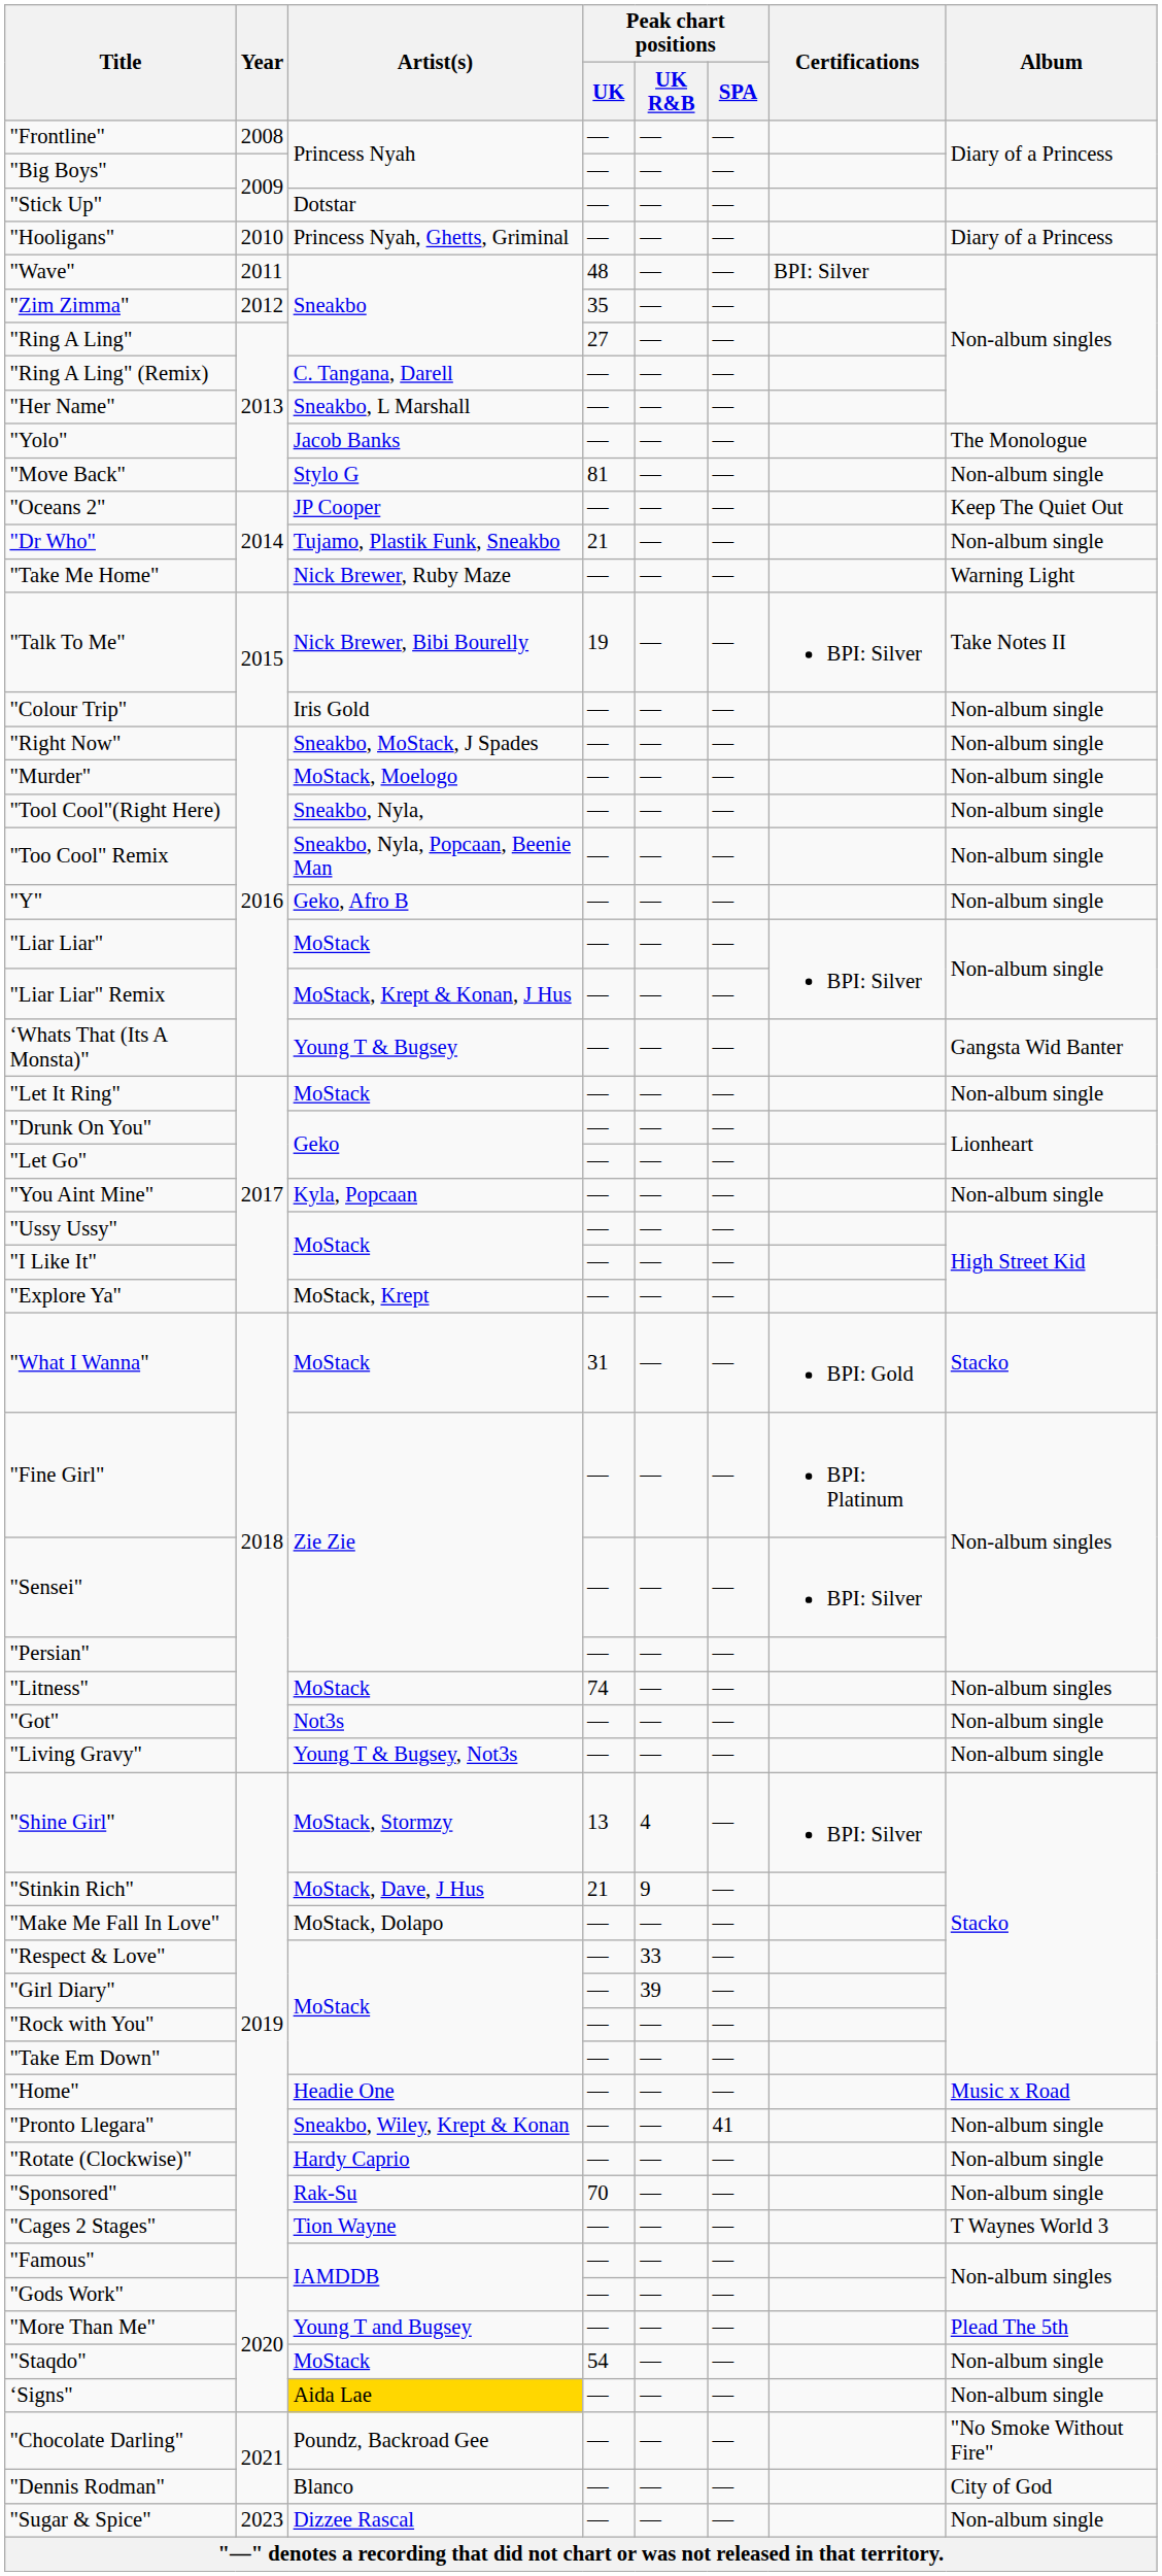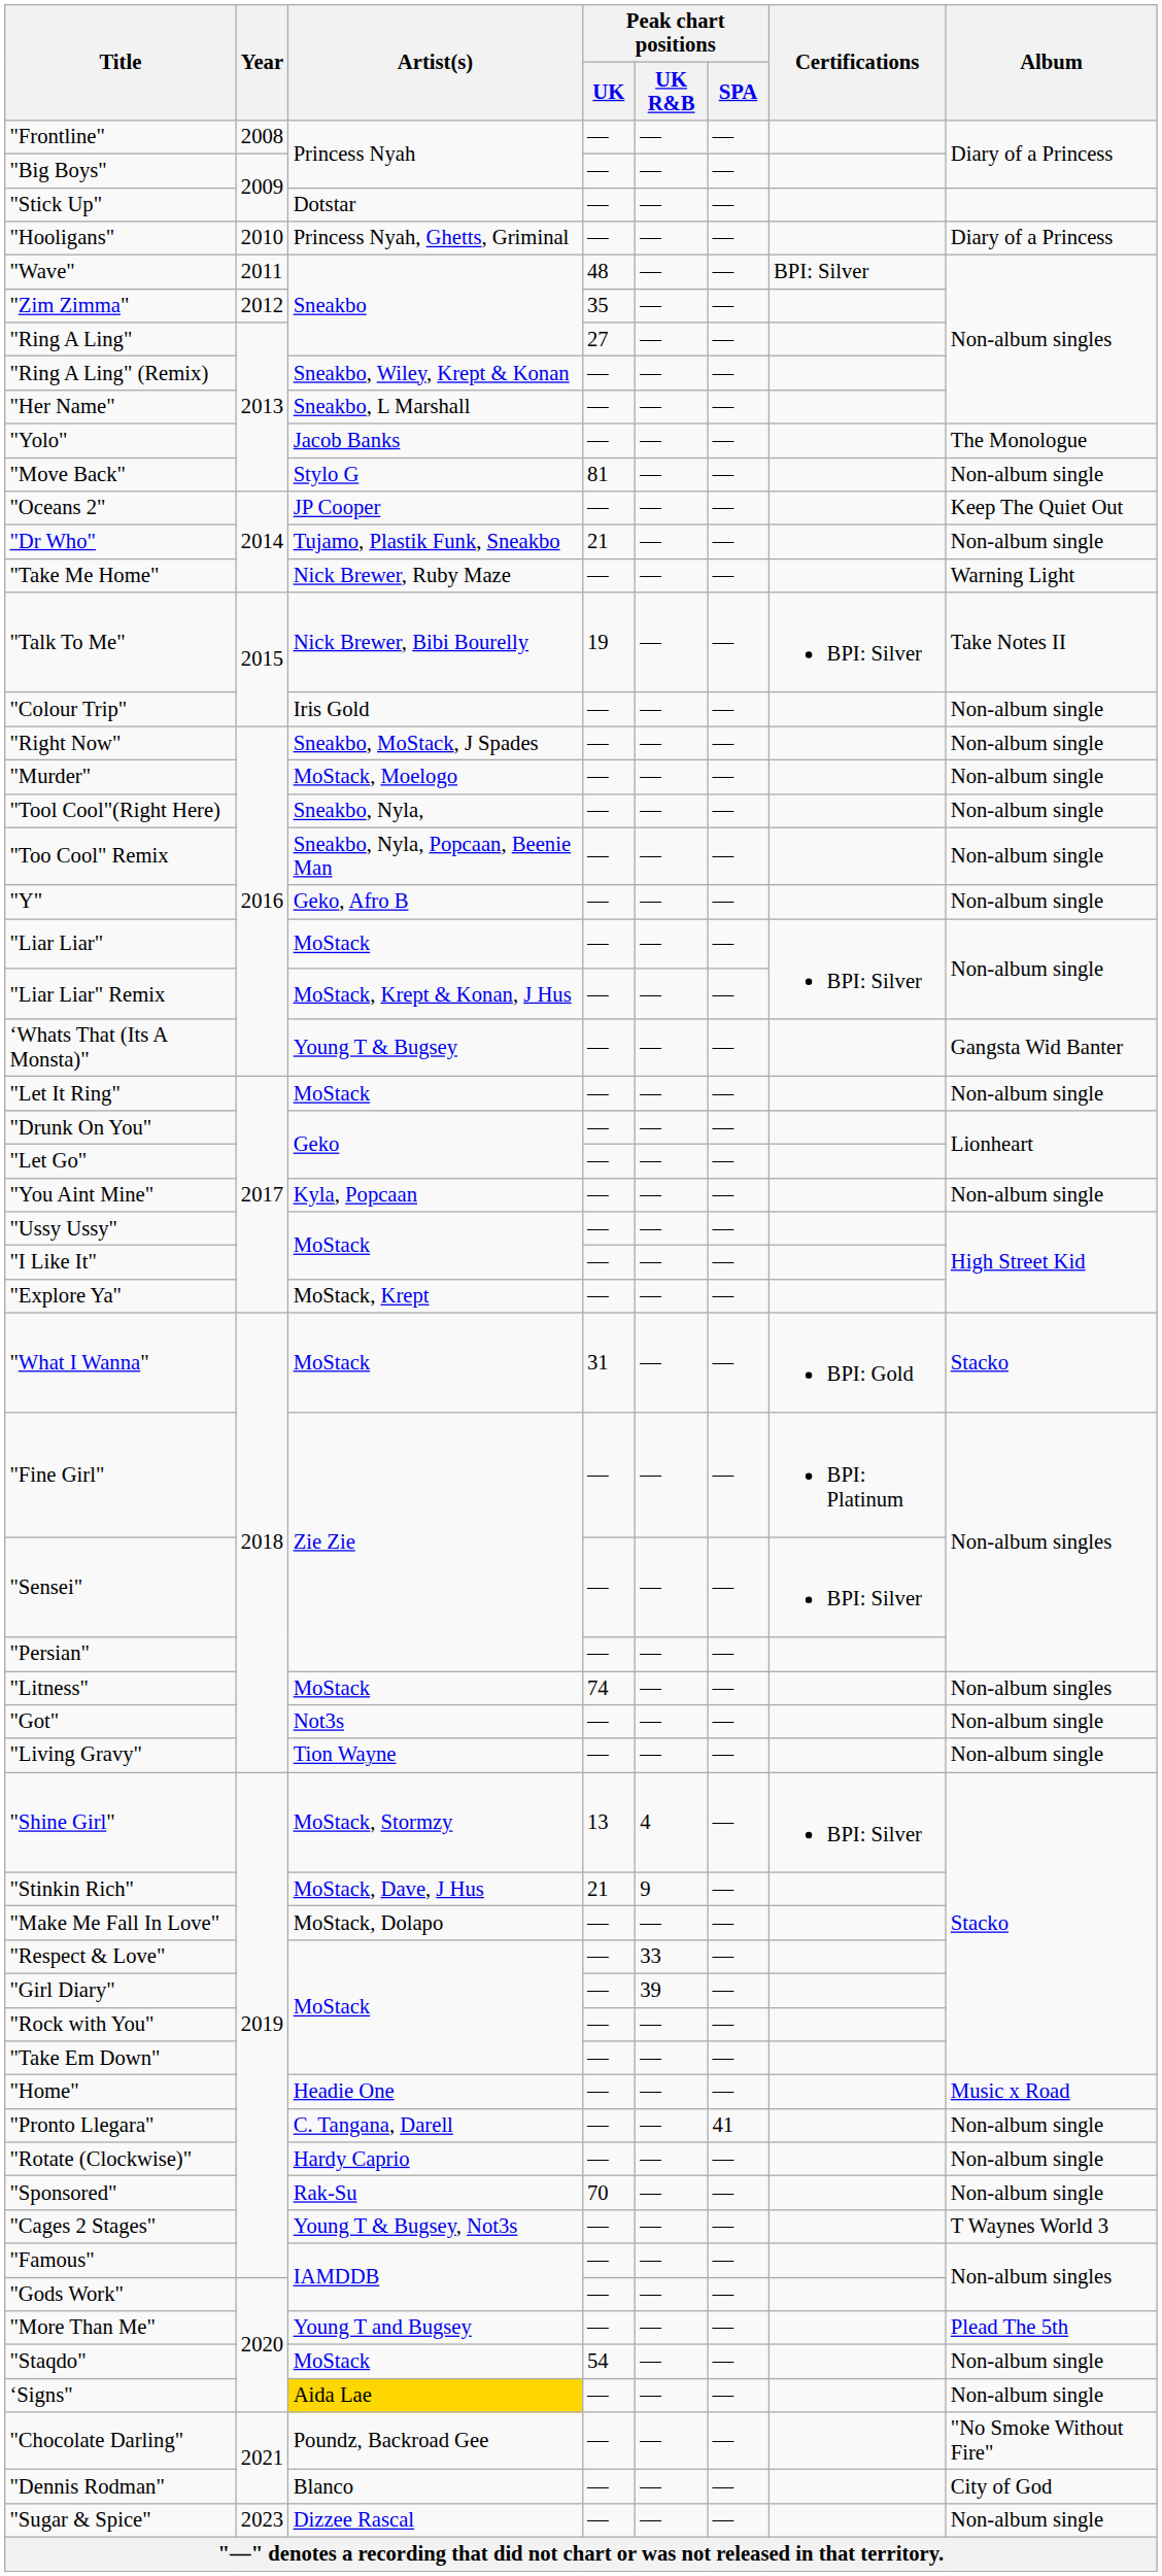 <table class="wikitable">
 <tr>
 <th rowspan="2">Title</th>
 <th rowspan="2">Year</th>
 <th rowspan="2">Artist(s)</th>
 <th colspan="3"><strong>Peak chart positions</strong></th>
 <th rowspan="2">Certifications</th>
 <th rowspan="2">Album</th>
 </tr>
 <tr>
 <th><a href='#'>UK</a><br></th>
 <th><a href='#'>UK</a><br><a href='#'>R&B</a></th>
 <th><a href='#'>SPA</a></th>
 </tr>
 <tr>
 <td>"Frontline"</td>
 <td>2008</td>
 <td rowspan="2">Princess Nyah</td>
 <td>—</td>
 <td>—</td>
 <td>—</td>
 <td></td>
 <td rowspan="2">Diary of a Princess</td>
 </tr>
 <tr>
 <td>"Big Boys"</td>
 <td rowspan="2">2009</td>
 <td>—</td>
 <td>—</td>
 <td>—</td>
 <td></td>
 </tr>
 <tr>
 <td>"Stick Up"</td>
 <td>Dotstar</td>
 <td>—</td>
 <td>—</td>
 <td>—</td>
 <td></td>
 <td></td>
 </tr>
 <tr>
 <td>"Hooligans"</td>
 <td>2010</td>
 <td>Princess Nyah, <a href='#'>Ghetts</a>, Griminal</td>
 <td>—</td>
 <td>—</td>
 <td>—</td>
 <td></td>
 <td>Diary of a Princess</td>
 </tr>
 <tr>
 <td>"Wave"</td>
 <td>2011</td>
 <td rowspan="3"><a href='#'>Sneakbo</a></td>
 <td>48</td>
 <td>—</td>
 <td>—</td>
 <td>BPI: Silver</td>
 <td rowspan="5">Non-album singles</td>
 </tr>
 <tr>
 <td>"<a href='#'>Zim Zimma</a>"</td>
 <td>2012</td>
 <td>35</td>
 <td>—</td>
 <td>—</td>
 <td></td>
 </tr>
 <tr>
 <td>"Ring A Ling"</td>
 <td rowspan="5">2013</td>
 <td>27</td>
 <td>—</td>
 <td>—</td>
 <td></td>
 </tr>
 <tr>
 <td>"Ring A Ling" (Remix)</td>
-<td><a href='#'>C. Tangana</a>, <a href='#'>Darell</a></td>
+<td><a href='#'>Sneakbo</a>, <a href='#'>Wiley</a>, <a href='#'>Krept & Konan</a></td>
 <td>—</td>
 <td>—</td>
 <td>—</td>
 <td></td>
 </tr>
 <tr>
 <td>"Her Name"</td>
 <td><a href='#'>Sneakbo</a>, L Marshall</td>
 <td>—</td>
 <td>—</td>
 <td>—</td>
 <td></td>
 </tr>
 <tr>
 <td>"Yolo"</td>
 <td><a href='#'>Jacob Banks</a></td>
 <td>—</td>
 <td>—</td>
 <td>—</td>
 <td></td>
 <td>The Monologue</td>
 </tr>
 <tr>
 <td>"Move Back"</td>
 <td><a href='#'>Stylo G</a></td>
 <td>81</td>
 <td>—</td>
 <td>—</td>
 <td></td>
 <td>Non-album single</td>
 </tr>
 <tr>
 <td>"Oceans 2"</td>
 <td rowspan="3">2014</td>
 <td><a href='#'>JP Cooper</a></td>
 <td>—</td>
 <td>—</td>
 <td>—</td>
 <td></td>
 <td>Keep The Quiet Out</td>
 </tr>
 <tr>
 <td><a href='#'>"Dr Who"</a></td>
 <td><a href='#'>Tujamo</a>, <a href='#'>Plastik Funk</a>, <a href='#'>Sneakbo</a></td>
 <td>21</td>
 <td>—</td>
 <td>—</td>
 <td></td>
 <td>Non-album single</td>
 </tr>
 <tr>
 <td>"Take Me Home"</td>
 <td><a href='#'>Nick Brewer</a>, Ruby Maze</td>
 <td>—</td>
 <td>—</td>
 <td>—</td>
 <td></td>
 <td>Warning Light</td>
 </tr>
 <tr>
 <td>"Talk To Me"</td>
 <td rowspan="2">2015</td>
 <td><a href='#'>Nick Brewer</a>, <a href='#'>Bibi Bourelly</a></td>
 <td>19</td>
 <td>—</td>
 <td>—</td>
 <td><br><ul><li>BPI: Silver</li></ul></td>
 <td>Take Notes II</td>
 </tr>
 <tr>
 <td>"Colour Trip"</td>
 <td>Iris Gold</td>
 <td>—</td>
 <td>—</td>
 <td>—</td>
 <td></td>
 <td>Non-album single</td>
 </tr>
 <tr>
 <td>"Right Now"</td>
 <td rowspan="8">2016</td>
 <td><a href='#'>Sneakbo</a>, <a href='#'>MoStack</a>, J Spades</td>
 <td>—</td>
 <td>—</td>
 <td>—</td>
 <td></td>
 <td>Non-album single</td>
 </tr>
 <tr>
 <td>"Murder"</td>
 <td><a href='#'>MoStack</a>, <a href='#'>Moelogo</a></td>
 <td>—</td>
 <td>—</td>
 <td>—</td>
 <td></td>
 <td>Non-album single</td>
 </tr>
 <tr>
 <td>"Tool Cool"(Right Here)</td>
 <td><a href='#'>Sneakbo</a>, Nyla,</td>
 <td>—</td>
 <td>—</td>
 <td>—</td>
 <td></td>
 <td>Non-album single</td>
 </tr>
 <tr>
 <td>"Too Cool" Remix</td>
 <td><a href='#'>Sneakbo</a>, Nyla, <a href='#'>Popcaan</a>, <a href='#'>Beenie Man</a></td>
 <td>—</td>
 <td>—</td>
 <td>—</td>
 <td></td>
 <td>Non-album single</td>
 </tr>
 <tr>
 <td>"Y"</td>
 <td><a href='#'>Geko</a>, <a href='#'>Afro B</a></td>
 <td>—</td>
 <td>—</td>
 <td>—</td>
 <td></td>
 <td>Non-album single</td>
 </tr>
 <tr>
 <td>"Liar Liar"</td>
 <td><a href='#'>MoStack</a></td>
 <td>—</td>
 <td>—</td>
 <td>—</td>
 <td rowspan="2"><br><ul><li>BPI: Silver</li></ul></td>
 <td rowspan="2">Non-album single</td>
 </tr>
 <tr>
 <td>"Liar Liar" Remix</td>
 <td><a href='#'>MoStack</a>, <a href='#'>Krept & Konan</a>, <a href='#'>J Hus</a></td>
 <td>—</td>
 <td>—</td>
 <td>—</td>
 </tr>
 <tr>
 <td>‘Whats That (Its A Monsta)"</td>
 <td><a href='#'>Young T & Bugsey</a></td>
 <td>—</td>
 <td>—</td>
 <td>—</td>
 <td></td>
 <td>Gangsta Wid Banter</td>
 </tr>
 <tr>
 <td>"Let It Ring"</td>
 <td rowspan="7">2017</td>
 <td><a href='#'>MoStack</a></td>
 <td>—</td>
 <td>—</td>
 <td>—</td>
 <td></td>
 <td>Non-album single</td>
 </tr>
 <tr>
 <td>"Drunk On You"</td>
 <td rowspan="2"><a href='#'>Geko</a></td>
 <td>—</td>
 <td>—</td>
 <td>—</td>
 <td></td>
 <td rowspan="2">Lionheart</td>
 </tr>
 <tr>
 <td>"Let Go"</td>
 <td>—</td>
 <td>—</td>
 <td>—</td>
 <td></td>
 </tr>
 <tr>
 <td>"You Aint Mine"</td>
 <td><a href='#'>Kyla</a>, <a href='#'>Popcaan</a></td>
 <td>—</td>
 <td>—</td>
 <td>—</td>
 <td></td>
 <td>Non-album single</td>
 </tr>
 <tr>
 <td>"Ussy Ussy"</td>
 <td rowspan="2"><a href='#'>MoStack</a></td>
 <td>—</td>
 <td>—</td>
 <td>—</td>
 <td></td>
 <td rowspan="3"><a href='#'>High Street Kid</a></td>
 </tr>
 <tr>
 <td>"I Like It"</td>
 <td>—</td>
 <td>—</td>
 <td>—</td>
 <td></td>
 </tr>
 <tr>
 <td>"Explore Ya"</td>
 <td>MoStack, <a href='#'>Krept</a></td>
 <td>—</td>
 <td>—</td>
 <td>—</td>
 <td></td>
 </tr>
 <tr>
 <td>"<a href='#'>What I Wanna</a>"</td>
 <td rowspan="7">2018</td>
 <td><a href='#'>MoStack</a></td>
 <td>31</td>
 <td>—</td>
 <td>—</td>
 <td><br><ul><li>BPI: Gold</li></ul></td>
 <td><a href='#'>Stacko</a></td>
 </tr>
 <tr>
 <td>"Fine Girl"</td>
 <td rowspan="3"><a href='#'>Zie Zie</a></td>
 <td>—</td>
 <td>—</td>
 <td>—</td>
 <td><br><ul><li>BPI: Platinum</li></ul></td>
 <td rowspan="3">Non-album singles</td>
 </tr>
 <tr>
 <td>"Sensei"</td>
 <td>—</td>
 <td>—</td>
 <td>—</td>
 <td><br><ul><li>BPI: Silver</li></ul></td>
 </tr>
 <tr>
 <td>"Persian"</td>
 <td>—</td>
 <td>—</td>
 <td>—</td>
 <td></td>
 </tr>
 <tr>
 <td>"Litness"</td>
 <td><a href='#'>MoStack</a></td>
 <td>74</td>
 <td>—</td>
 <td>—</td>
 <td></td>
 <td>Non-album singles</td>
 </tr>
 <tr>
 <td>"Got"</td>
 <td><a href='#'>Not3s</a></td>
 <td>—</td>
 <td>—</td>
 <td>—</td>
 <td></td>
 <td>Non-album single</td>
 </tr>
 <tr>
 <td>"Living Gravy"</td>
-<td><a href='#'>Young T & Bugsey</a>, <a href='#'>Not3s</a></td>
+<td><a href='#'>Tion Wayne</a></td>
 <td>—</td>
 <td>—</td>
 <td>—</td>
 <td></td>
 <td>Non-album single</td>
 </tr>
 <tr>
 <td>"<a href='#'>Shine Girl</a>"</td>
 <td rowspan="13">2019</td>
 <td><a href='#'>MoStack</a>, <a href='#'>Stormzy</a></td>
 <td>13</td>
 <td>4</td>
 <td>—</td>
 <td><br><ul><li>BPI: Silver</li></ul></td>
 <td rowspan="7"><a href='#'>Stacko</a></td>
 </tr>
 <tr>
 <td>"Stinkin Rich"</td>
 <td><a href='#'>MoStack</a>, <a href='#'>Dave</a>, <a href='#'>J Hus</a></td>
 <td>21</td>
 <td>9</td>
 <td>—</td>
 <td></td>
 </tr>
 <tr>
 <td>"Make Me Fall In Love"</td>
 <td>MoStack, Dolapo</td>
 <td>—</td>
 <td>—</td>
 <td>—</td>
 <td></td>
 </tr>
 <tr>
 <td>"Respect & Love"</td>
 <td rowspan="4"><a href='#'>MoStack</a></td>
 <td>—</td>
 <td>33</td>
 <td>—</td>
 <td></td>
 </tr>
 <tr>
 <td>"Girl Diary"</td>
 <td>—</td>
 <td>39</td>
 <td>—</td>
 <td></td>
 </tr>
 <tr>
 <td>"Rock with You"</td>
 <td>—</td>
 <td>—</td>
 <td>—</td>
 <td></td>
 </tr>
 <tr>
 <td>"Take Em Down"</td>
 <td>—</td>
 <td>—</td>
 <td>—</td>
 <td></td>
 </tr>
 <tr>
 <td>"Home"</td>
 <td><a href='#'>Headie One</a></td>
 <td>—</td>
 <td>—</td>
 <td>—</td>
 <td></td>
 <td><a href='#'>Music x Road</a></td>
 </tr>
 <tr>
 <td>"Pronto Llegara"</td>
-<td><a href='#'>Sneakbo</a>, <a href='#'>Wiley</a>, <a href='#'>Krept & Konan</a></td>
+<td><a href='#'>C. Tangana</a>, <a href='#'>Darell</a></td>
 <td>—</td>
 <td>—</td>
 <td>41</td>
 <td></td>
 <td>Non-album single</td>
 </tr>
 <tr>
 <td>"Rotate (Clockwise)"</td>
 <td><a href='#'>Hardy Caprio</a></td>
 <td>—</td>
 <td>—</td>
 <td>—</td>
 <td></td>
 <td>Non-album single</td>
 </tr>
 <tr>
 <td>"Sponsored"</td>
 <td><a href='#'>Rak-Su</a></td>
 <td>70</td>
 <td>—</td>
 <td>—</td>
 <td></td>
 <td>Non-album single</td>
 </tr>
 <tr>
 <td>"Cages 2 Stages"</td>
-<td><a href='#'>Tion Wayne</a></td>
+<td><a href='#'>Young T & Bugsey</a>, <a href='#'>Not3s</a></td>
 <td>—</td>
 <td>—</td>
 <td>—</td>
 <td></td>
 <td>T Waynes World 3</td>
 </tr>
 <tr>
 <td>"Famous"</td>
 <td rowspan="2"><a href='#'>IAMDDB</a></td>
 <td>—</td>
 <td>—</td>
 <td>—</td>
 <td></td>
 <td rowspan="2">Non-album singles</td>
 </tr>
 <tr>
 <td>"Gods Work"</td>
 <td rowspan="4">2020</td>
 <td>—</td>
 <td>—</td>
 <td>—</td>
 <td></td>
 </tr>
 <tr>
 <td>"More Than Me"</td>
 <td><a href='#'>Young T and Bugsey</a></td>
 <td>—</td>
 <td>—</td>
 <td>—</td>
 <td></td>
 <td><a href='#'>Plead The 5th</a></td>
 </tr>
 <tr>
 <td>"Staqdo"</td>
 <td><a href='#'>MoStack</a></td>
 <td>54</td>
 <td>—</td>
 <td>—</td>
 <td></td>
 <td>Non-album single</td>
 </tr>
 <tr>
 <td>‘Signs"</td>
 <td style="background: gold;">Aida Lae</td>
 <td>—</td>
 <td>—</td>
 <td>—</td>
 <td></td>
 <td>Non-album single</td>
 </tr>
 <tr>
 <td>"Chocolate Darling"</td>
 <td rowspan="2">2021</td>
 <td>Poundz, Backroad Gee</td>
 <td>—</td>
 <td>—</td>
 <td>—</td>
 <td></td>
 <td>"No Smoke Without Fire"</td>
 </tr>
 <tr>
 <td>"Dennis Rodman"</td>
 <td>Blanco</td>
 <td>—</td>
 <td>—</td>
 <td>—</td>
 <td></td>
 <td>City of God</td>
 </tr>
 <tr>
 <td>"Sugar & Spice"</td>
 <td>2023</td>
 <td><a href='#'>Dizzee Rascal</a></td>
 <td>—</td>
 <td>—</td>
 <td>—</td>
 <td></td>
 <td>Non-album single</td>
 </tr>
 <tr>
 <th colspan="8"><strong>"—" denotes a recording that did not chart or was not released in that territory.</strong></th>
 </tr>
 </table>
